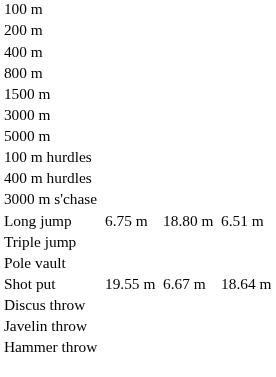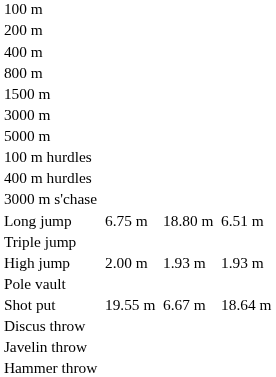 <table>
 <tr>
 <td>100 m</td>
 <td></td>
 <td></td>
 <td></td>
 <td></td>
 <td></td>
 <td></td>
 </tr>
 <tr>
 <td>200 m</td>
 <td></td>
 <td></td>
 <td></td>
 <td></td>
 <td></td>
 <td></td>
 </tr>
 <tr>
 <td>400 m</td>
 <td></td>
 <td></td>
 <td></td>
 <td></td>
 <td></td>
 <td></td>
 </tr>
 <tr>
 <td>800 m</td>
 <td></td>
 <td></td>
 <td></td>
 <td></td>
 <td></td>
 <td></td>
 </tr>
 <tr>
 <td>1500 m</td>
 <td></td>
 <td></td>
 <td></td>
 <td></td>
 <td></td>
 <td></td>
 </tr>
 <tr>
 <td>3000 m</td>
 <td></td>
 <td></td>
 <td></td>
 <td></td>
 <td></td>
 <td></td>
 </tr>
 <tr>
 <td>5000 m</td>
 <td></td>
 <td></td>
 <td></td>
 <td></td>
 <td></td>
 <td></td>
 </tr>
 <tr>
 <td>100 m hurdles</td>
 <td></td>
 <td></td>
 <td></td>
 <td></td>
 <td></td>
 <td></td>
 </tr>
 <tr>
 <td>400 m hurdles</td>
 <td></td>
 <td></td>
 <td></td>
 <td></td>
 <td></td>
 <td></td>
 </tr>
 <tr>
 <td>3000 m s'chase</td>
 <td></td>
 <td></td>
 <td></td>
 <td></td>
 <td></td>
 <td></td>
 </tr>
 <tr>
 <td>Long jump</td>
 <td></td>
 <td>6.75 m</td>
 <td></td>
 <td>18.80 m</td>
 <td></td>
 <td>6.51 m</td>
 </tr>
 <tr>
 <td>Triple jump</td>
 <td></td>
 <td></td>
 <td></td>
 <td></td>
 <td></td>
 <td></td>
 </tr>
 <tr>
+<td>High jump</td>
+<td></td>
+<td>2.00 m</td>
+<td></td>
+<td>1.93 m</td>
+<td></td>
+<td>1.93 m</td>
+</tr>
+<tr>
 <td>Pole vault</td>
 <td></td>
 <td></td>
 <td></td>
 <td></td>
 <td></td>
 <td></td>
 </tr>
 <tr>
 <td>Shot put</td>
 <td></td>
 <td>19.55 m</td>
 <td></td>
 <td>6.67 m</td>
 <td></td>
 <td>18.64 m</td>
 </tr>
 <tr>
 <td>Discus throw</td>
 <td></td>
 <td></td>
 <td></td>
 <td></td>
 <td></td>
 <td></td>
 </tr>
 <tr>
 <td>Javelin throw</td>
 <td></td>
 <td></td>
 <td></td>
 <td></td>
 <td></td>
 <td></td>
 </tr>
 <tr>
 <td>Hammer throw</td>
 <td></td>
 <td></td>
 <td></td>
 <td></td>
 <td></td>
 <td></td>
 </tr>
 </table>
